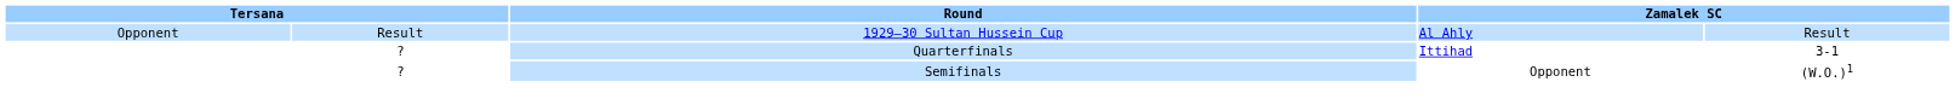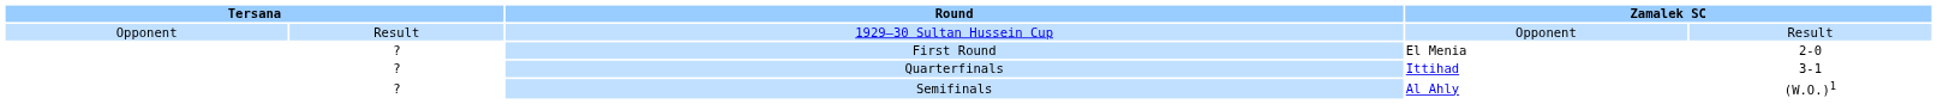 <table style="width:100%; text-align:center;">
 <tr style="vertical-align:top; background:#9cf;">
 <th colspan=2 style="width:1*">Tersana</th>
 <th><strong>Round</strong></th>
 <th colspan=2 style="width:1*">Zamalek SC</th>
 </tr>
 <tr style="vertical-align:top; background:#c1e0ff;">
 <td>Opponent</td>
 <td>Result</td>
 <td><a href='#'>1929–30 Sultan Hussein Cup</a></td>
-<td align=left><a href='#'>Al Ahly</a></td>
+<td>Opponent</td>
 <td>Result</td>
+</tr>
+<tr>
+<td align=left></td>
+<td>?</td>
+<td style="background:#c1e0ff;">First Round</td>
+<td align=left>El Menia</td>
+<td>2-0</td>
 </tr>
 <tr>
 <td align=left></td>
 <td>?</td>
 <td style="background:#c1e0ff;">Quarterfinals</td>
 <td align=left><a href='#'>Ittihad</a></td>
 <td>3-1</td>
 </tr>
 <tr>
 <td align=left></td>
 <td>?</td>
 <td style="background:#c1e0ff;">Semifinals</td>
-<td>Opponent</td>
+<td align=left><a href='#'>Al Ahly</a></td>
 <td>(W.O.)<sup>1</sup></td>
 </tr>
 </table>
